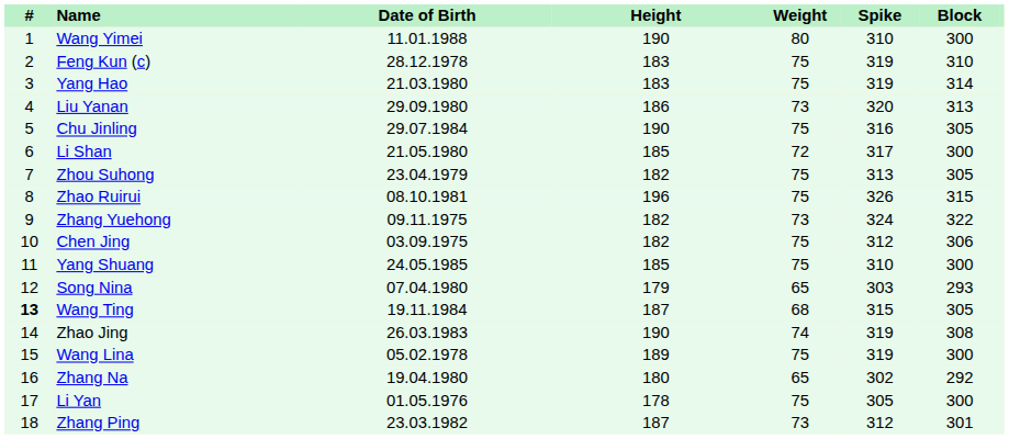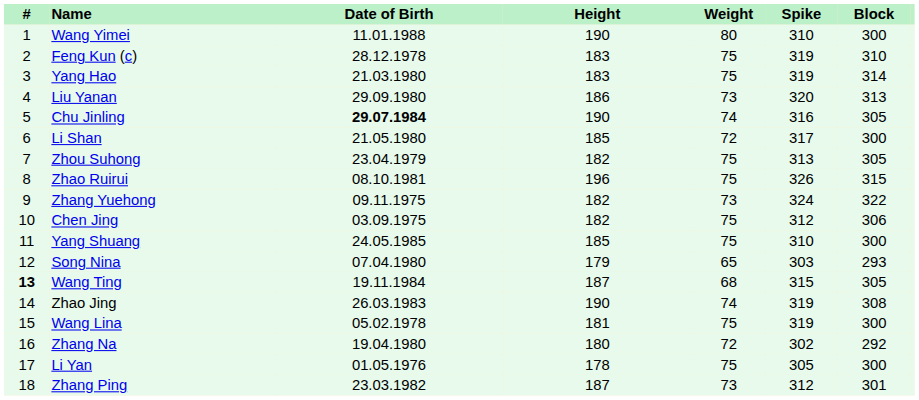 <table border=0 cellpadding=2 cellspacing=0  |- bgcolor=#FFECCE style="text-align:center; font-size:90%;" width=100%>
 <tr bgcolor=#BBF0C9>
 <th width=5%>#</th>
 <th width=25% align=left>Name</th>
 <th width=25%>Date of Birth</th>
 <th width=21%>Height</th>
 <th width=8%>Weight</th>
 <th width=8%>Spike</th>
 <th width=8%>Block</th>
 <th></th>
 </tr>
 <tr bgcolor=#E7FAEC>
 <td>1</td>
 <td align=left><a href='#'>Wang Yimei</a></td>
 <td>11.01.1988</td>
 <td>190</td>
 <td>80</td>
 <td>310</td>
 <td>300</td>
 <td></td>
 </tr>
 <tr bgcolor=#E7FAEC>
 <td>2</td>
 <td align=left><a href='#'>Feng Kun</a> (<a href='#'>c</a>)</td>
 <td>28.12.1978</td>
 <td>183</td>
 <td>75</td>
 <td>319</td>
 <td>310</td>
 <td></td>
 </tr>
 <tr bgcolor=#E7FAEC>
 <td>3</td>
 <td align=left><a href='#'>Yang Hao</a></td>
 <td>21.03.1980</td>
 <td>183</td>
 <td>75</td>
 <td>319</td>
 <td>314</td>
 <td></td>
 </tr>
 <tr bgcolor=#E7FAEC>
 <td>4</td>
 <td align=left><a href='#'>Liu Yanan</a></td>
 <td>29.09.1980</td>
 <td>186</td>
 <td>73</td>
 <td>320</td>
 <td>313</td>
 <td></td>
 </tr>
 <tr bgcolor=#E7FAEC>
 <td>5</td>
 <td align=left><a href='#'>Chu Jinling</a></td>
-<td>29.07.1984</td>
+<td><strong>29.07.1984</strong></td>
 <td>190</td>
-<td>75</td>
+<td>74</td>
 <td>316</td>
 <td>305</td>
 <td></td>
 </tr>
 <tr bgcolor=#E7FAEC>
 <td>6</td>
 <td align=left><a href='#'>Li Shan</a></td>
 <td>21.05.1980</td>
 <td>185</td>
 <td>72</td>
 <td>317</td>
 <td>300</td>
 <td></td>
 </tr>
 <tr bgcolor=#E7FAEC>
 <td>7</td>
 <td align=left><a href='#'>Zhou Suhong</a></td>
 <td>23.04.1979</td>
 <td>182</td>
 <td>75</td>
 <td>313</td>
 <td>305</td>
 <td></td>
 </tr>
 <tr bgcolor=#E7FAEC>
 <td>8</td>
 <td align=left><a href='#'>Zhao Ruirui</a></td>
 <td>08.10.1981</td>
 <td>196</td>
 <td>75</td>
 <td>326</td>
 <td>315</td>
 <td></td>
 </tr>
 <tr bgcolor=#E7FAEC>
 <td>9</td>
 <td align=left><a href='#'>Zhang Yuehong</a></td>
 <td>09.11.1975</td>
 <td>182</td>
 <td>73</td>
 <td>324</td>
 <td>322</td>
 <td></td>
 </tr>
 <tr bgcolor=#E7FAEC>
 <td>10</td>
 <td align=left><a href='#'>Chen Jing</a></td>
 <td>03.09.1975</td>
 <td>182</td>
 <td>75</td>
 <td>312</td>
 <td>306</td>
 <td></td>
 </tr>
 <tr bgcolor=#E7FAEC>
 <td>11</td>
 <td align=left><a href='#'>Yang Shuang</a></td>
 <td>24.05.1985</td>
 <td>185</td>
 <td>75</td>
 <td>310</td>
 <td>300</td>
 <td></td>
 </tr>
 <tr bgcolor=#E7FAEC>
 <td>12</td>
 <td align=left><a href='#'>Song Nina</a></td>
 <td>07.04.1980</td>
 <td>179</td>
 <td>65</td>
 <td>303</td>
 <td>293</td>
 <td></td>
 </tr>
 <tr bgcolor=#E7FAEC>
 <td><strong>13</strong></td>
 <td align=left><a href='#'>Wang Ting</a></td>
 <td>19.11.1984</td>
 <td>187</td>
 <td>68</td>
 <td>315</td>
 <td>305</td>
 <td></td>
 </tr>
 <tr bgcolor=#E7FAEC>
 <td>14</td>
 <td align=left>Zhao Jing</td>
 <td>26.03.1983</td>
 <td>190</td>
 <td>74</td>
 <td>319</td>
 <td>308</td>
 <td></td>
 </tr>
 <tr bgcolor=#E7FAEC>
 <td>15</td>
 <td align=left><a href='#'>Wang Lina</a></td>
 <td>05.02.1978</td>
-<td>189</td>
+<td>181</td>
 <td>75</td>
 <td>319</td>
 <td>300</td>
 <td></td>
 </tr>
 <tr bgcolor=#E7FAEC>
 <td>16</td>
 <td align=left><a href='#'>Zhang Na</a></td>
 <td>19.04.1980</td>
 <td>180</td>
-<td>65</td>
+<td>72</td>
 <td>302</td>
 <td>292</td>
 <td></td>
 </tr>
 <tr bgcolor=#E7FAEC>
 <td>17</td>
 <td align=left><a href='#'>Li Yan</a></td>
 <td>01.05.1976</td>
 <td>178</td>
 <td>75</td>
 <td>305</td>
 <td>300</td>
 <td></td>
 </tr>
 <tr bgcolor=#E7FAEC>
 <td>18</td>
 <td align=left><a href='#'>Zhang Ping</a></td>
 <td>23.03.1982</td>
 <td>187</td>
 <td>73</td>
 <td>312</td>
 <td>301</td>
 <td></td>
 </tr>
 </table>
